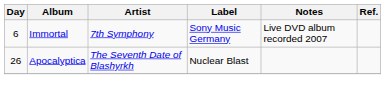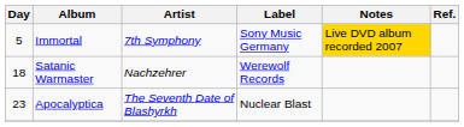 <table class="wikitable">
 <tr>
 <th>Day</th>
 <th>Album</th>
 <th>Artist</th>
 <th>Label</th>
 <th>Notes</th>
 <th>Ref.</th>
 </tr>
 <tr>
-<td rowspan="1" style="text-align:center;">6</td>
+<td rowspan="1" style="text-align:center;">5</td>
 <td><a href='#'>Immortal</a></td>
 <td><em><a href='#'>7th Symphony</a></em></td>
 <td><a href='#'>Sony Music Germany</a></td>
-<td>Live DVD album recorded 2007</td>
+<td style="background: gold;">Live DVD album recorded 2007</td>
 <td></td>
 </tr>
 <tr>
-<td rowspan="1" style="text-align:center;">26</td>
+<td rowspan="1" style="text-align:center;">18</td>
+<td><a href='#'>Satanic Warmaster</a></td>
+<td><em>Nachzehrer</em></td>
+<td><a href='#'>Werewolf Records</a></td>
+<td></td>
+<td></td>
+</tr>
+<tr>
+<td rowspan="1" style="text-align:center;">23</td>
 <td><a href='#'>Apocalyptica</a></td>
 <td><em><a href='#'>The Seventh Date of Blashyrkh</a></em></td>
 <td>Nuclear Blast</td>
 <td></td>
 <td></td>
 </tr>
 <tr>
 </tr>
 </table>
